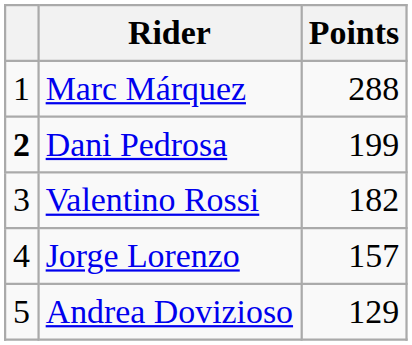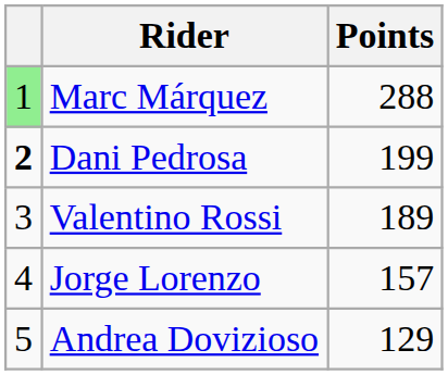 <table class="wikitable" style="font-size: 95%;">
 <tr>
 <th></th>
 <th>Rider</th>
 <th>Points</th>
 </tr>
 <tr>
-<td align=center>1</td>
+<td align=center style="background: lightgreen;">1</td>
 <td> <a href='#'>Marc Márquez</a></td>
 <td align=right>288</td>
 </tr>
 <tr>
 <td align=center><strong>2</strong></td>
 <td> <a href='#'>Dani Pedrosa</a></td>
 <td align=right>199</td>
 </tr>
 <tr>
 <td align=center>3</td>
 <td> <a href='#'>Valentino Rossi</a></td>
-<td align=right>182</td>
+<td align=right>189</td>
 </tr>
 <tr>
 <td align=center>4</td>
 <td> <a href='#'>Jorge Lorenzo</a></td>
 <td align=right>157</td>
 </tr>
 <tr>
 <td align=center>5</td>
 <td> <a href='#'>Andrea Dovizioso</a></td>
 <td align=right>129</td>
 </tr>
 </table>
